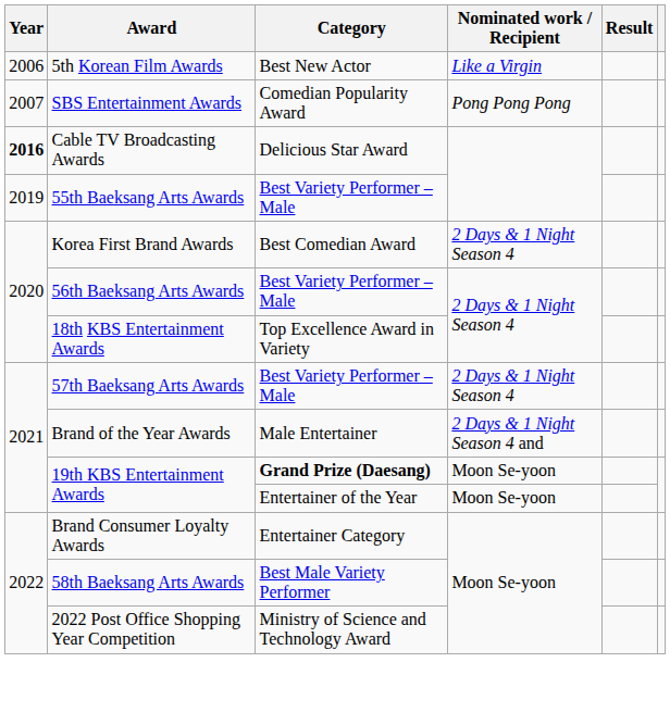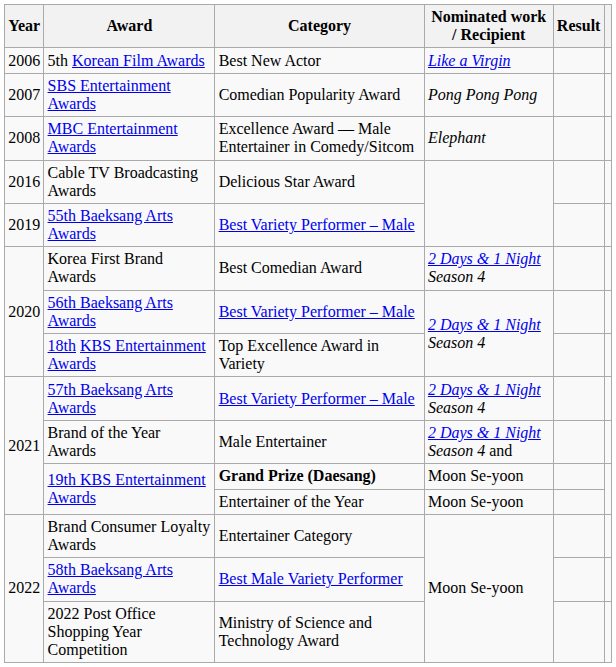 <table class="wikitable sortable">
 <tr>
 <th>Year</th>
 <th>Award</th>
 <th>Category</th>
 <th>Nominated work / Recipient</th>
 <th>Result</th>
 <th class="unsortable"></th>
 </tr>
 <tr>
 <td>2006</td>
 <td>5th <a href='#'>Korean Film Awards</a></td>
 <td>Best New Actor</td>
 <td><em><a href='#'>Like a Virgin</a></em></td>
 <td></td>
 <td></td>
 </tr>
 <tr>
 <td>2007</td>
 <td><a href='#'>SBS Entertainment Awards</a></td>
 <td>Comedian Popularity Award</td>
 <td><em>Pong Pong Pong</em></td>
 <td></td>
 <td></td>
 </tr>
 <tr>
-<td><strong>2016</strong></td>
+<td>2008</td>
+<td><a href='#'>MBC Entertainment Awards</a></td>
+<td>Excellence Award — Male Entertainer in Comedy/Sitcom</td>
+<td><em>Elephant</em></td>
+<td></td>
+<td></td>
+</tr>
+<tr>
+<td>2016</td>
 <td>Cable TV Broadcasting Awards</td>
 <td>Delicious Star Award</td>
 <td rowspan="2"><em></em></td>
 <td></td>
 <td></td>
 </tr>
 <tr>
 <td>2019</td>
 <td><a href='#'>55th Baeksang Arts Awards</a></td>
 <td><a href='#'>Best Variety Performer – Male</a></td>
 <td></td>
 <td></td>
 </tr>
 <tr>
 <td rowspan="3">2020</td>
 <td>Korea First Brand Awards</td>
 <td>Best Comedian Award</td>
 <td><em><a href='#'>2 Days & 1 Night</a> Season 4</em></td>
 <td></td>
 <td></td>
 </tr>
 <tr>
 <td><a href='#'>56th Baeksang Arts Awards</a></td>
 <td><a href='#'>Best Variety Performer – Male</a></td>
 <td rowspan="2"><em><a href='#'>2 Days & 1 Night</a> Season 4</em></td>
 <td></td>
 <td></td>
 </tr>
 <tr>
 <td><a href='#'>18th</a> <a href='#'>KBS Entertainment Awards</a></td>
 <td>Top Excellence Award in Variety</td>
 <td></td>
 <td></td>
 </tr>
 <tr>
 <td rowspan="4">2021</td>
 <td><a href='#'>57th Baeksang Arts Awards</a></td>
 <td><a href='#'>Best Variety Performer – Male</a></td>
 <td><em><a href='#'>2 Days & 1 Night</a> Season 4</em></td>
 <td></td>
 <td></td>
 </tr>
 <tr>
 <td>Brand of the Year Awards</td>
 <td>Male Entertainer</td>
 <td><em><a href='#'>2 Days & 1 Night</a> Season 4</em> and <em></em></td>
 <td></td>
 <td></td>
 </tr>
 <tr>
 <td rowspan="2"><a href='#'>19th KBS Entertainment Awards</a></td>
 <td><strong>Grand Prize (Daesang)</strong></td>
 <td>Moon Se-yoon</td>
 <td></td>
 <td rowspan="2"></td>
 </tr>
 <tr>
 <td>Entertainer of the Year</td>
 <td>Moon Se-yoon</td>
 <td></td>
 </tr>
 <tr>
 <td rowspan="3">2022</td>
 <td>Brand Consumer Loyalty Awards</td>
 <td>Entertainer Category</td>
 <td rowspan="3">Moon Se-yoon</td>
 <td></td>
 <td></td>
 </tr>
 <tr>
 <td><a href='#'>58th Baeksang Arts Awards</a></td>
 <td><a href='#'>Best Male Variety Performer</a></td>
 <td></td>
 <td></td>
 </tr>
 <tr>
 <td>2022 Post Office Shopping Year Competition</td>
 <td>Ministry of Science and Technology Award</td>
 <td></td>
 <td></td>
 </tr>
 </table>
